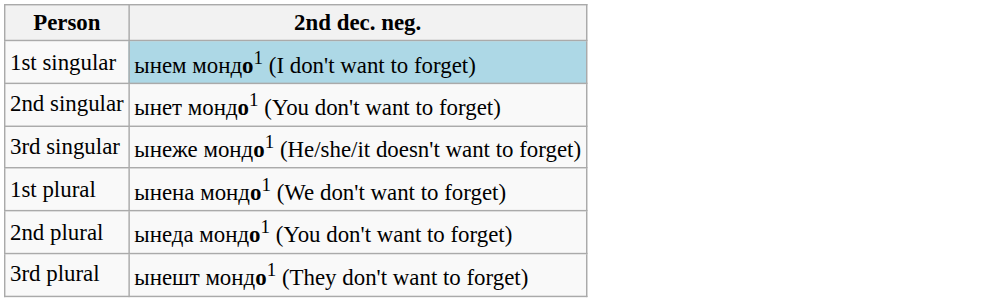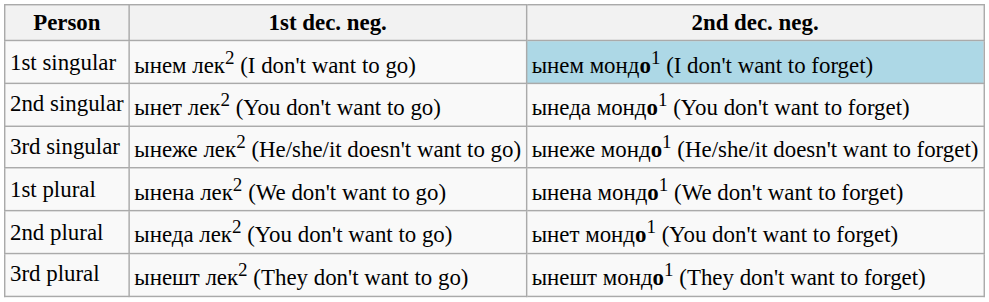 <table class="wikitable">
 <tr>
 <th>Person</th>
+<th>1st dec. neg.</th>
 <th>2nd dec. neg.</th>
 </tr>
 <tr>
 <td>1st singular</td>
+<td>ынем лек<sup>2</sup> (I don't want to go)</td>
 <td style="background: lightblue;">ынем монд<strong>о</strong><sup>1</sup> (I don't want to forget)</td>
 </tr>
 <tr>
 <td>2nd singular</td>
-<td>ынет монд<strong>о</strong><sup>1</sup> (You don't want to forget)</td>
+<td>ынет лек<sup>2</sup> (You don't want to go)</td>
+<td>ынеда монд<strong>о</strong><sup>1</sup> (You don't want to forget)</td>
 </tr>
 <tr>
 <td>3rd singular</td>
+<td>ынеже лек<sup>2</sup> (He/she/it doesn't want to go)</td>
 <td>ынеже монд<strong>о</strong><sup>1</sup> (He/she/it doesn't want to forget)</td>
 </tr>
 <tr>
 <td>1st plural</td>
+<td>ынена лек<sup>2</sup> (We don't want to go)</td>
 <td>ынена монд<strong>о</strong><sup>1</sup> (We don't want to forget)</td>
 </tr>
 <tr>
 <td>2nd plural</td>
-<td>ынеда монд<strong>о</strong><sup>1</sup> (You don't want to forget)</td>
+<td>ынеда лек<sup>2</sup> (You don't want to go)</td>
+<td>ынет монд<strong>о</strong><sup>1</sup> (You don't want to forget)</td>
 </tr>
 <tr>
 <td>3rd plural</td>
+<td>ынешт лек<sup>2</sup> (They don't want to go)</td>
 <td>ынешт монд<strong>о</strong><sup>1</sup> (They don't want to forget)</td>
 </tr>
 </table>
